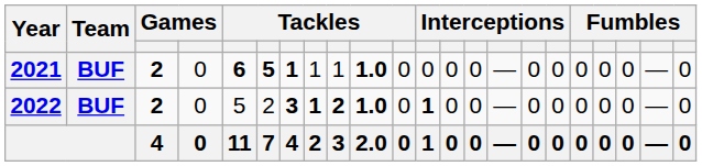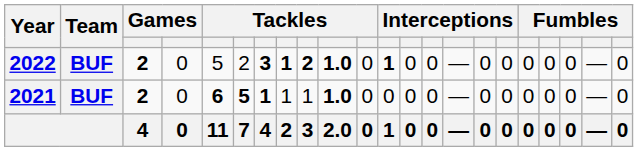 <table class="wikitable" style="text-align: center;">
 <tr>
 <th rowspan="2">Year</th>
 <th rowspan="2">Team</th>
 <th colspan="2">Games</th>
 <th colspan="7">Tackles</th>
 <th colspan="6">Interceptions</th>
 <th colspan="5">Fumbles</th>
 </tr>
 <tr>
 <th></th>
 <th></th>
 <th></th>
 <th></th>
 <th></th>
 <th></th>
 <th></th>
 <th></th>
 <th></th>
 <th></th>
 <th></th>
 <th></th>
 <th></th>
 <th></th>
 <th></th>
 <th></th>
 <th></th>
 <th></th>
 <th></th>
 <th></th>
 </tr>
 <tr>
+<th><a href='#'>2022</a></th>
+<th><a href='#'>BUF</a></th>
+<td><strong>2</strong></td>
+<td>0</td>
+<td>5</td>
+<td>2</td>
+<td><strong>3</strong></td>
+<td><strong>1</strong></td>
+<td><strong>2</strong></td>
+<td><strong>1.0</strong></td>
+<td>0</td>
+<td><strong>1</strong></td>
+<td>0</td>
+<td>0</td>
+<td>—</td>
+<td>0</td>
+<td>0</td>
+<td>0</td>
+<td>0</td>
+<td>0</td>
+<td>—</td>
+<td>0</td>
+</tr>
+<tr>
 <th><a href='#'>2021</a></th>
 <th><a href='#'>BUF</a></th>
 <td><strong>2</strong></td>
 <td>0</td>
 <td><strong>6</strong></td>
 <td><strong>5</strong></td>
 <td><strong>1</strong></td>
 <td>1</td>
 <td>1</td>
 <td><strong>1.0</strong></td>
 <td>0</td>
 <td>0</td>
-<td>0</td>
-<td>0</td>
-<td>—</td>
-<td>0</td>
-<td>0</td>
-<td>0</td>
-<td>0</td>
-<td>0</td>
-<td>—</td>
-<td>0</td>
-</tr>
-<tr>
-<th><a href='#'>2022</a></th>
-<th><a href='#'>BUF</a></th>
-<td><strong>2</strong></td>
-<td>0</td>
-<td>5</td>
-<td>2</td>
-<td><strong>3</strong></td>
-<td><strong>1</strong></td>
-<td><strong>2</strong></td>
-<td><strong>1.0</strong></td>
-<td>0</td>
-<td><strong>1</strong></td>
 <td>0</td>
 <td>0</td>
 <td>—</td>
 <td>0</td>
 <td>0</td>
 <td>0</td>
 <td>0</td>
 <td>0</td>
 <td>—</td>
 <td>0</td>
 </tr>
 <tr>
 <th colspan="2"></th>
 <th>4</th>
 <th>0</th>
 <th>11</th>
 <th>7</th>
 <th>4</th>
 <th>2</th>
 <th>3</th>
 <th>2.0</th>
 <th>0</th>
 <th>1</th>
 <th>0</th>
 <th>0</th>
 <th>—</th>
 <th>0</th>
 <th>0</th>
 <th>0</th>
 <th>0</th>
 <th>0</th>
 <th>—</th>
 <th>0</th>
 </tr>
 </table>
